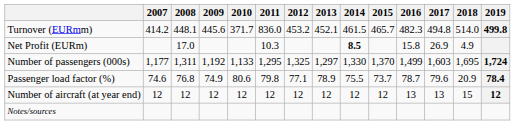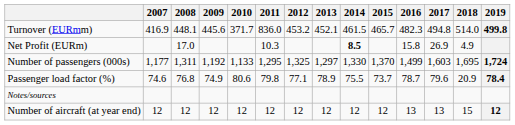 <table class="wikitable" style="margin:auto; text-align:center;">
 <tr>
 <th></th>
 <th>2007</th>
 <th>2008</th>
 <th>2009</th>
 <th>2010</th>
 <th>2011</th>
 <th>2012</th>
 <th>2013</th>
 <th>2014</th>
 <th>2015</th>
 <th>2016</th>
 <th>2017</th>
 <th>2018</th>
 <th>2019</th>
 </tr>
 <tr>
 <td align="left">Turnover (<a href='#'>EURm</a>m)</td>
-<td>414.2</td>
+<td>416.9</td>
 <td>448.1</td>
 <td>445.6</td>
 <td>371.7</td>
 <td>836.0</td>
 <td>453.2</td>
 <td>452.1</td>
 <td>461.5</td>
 <td>465.7</td>
 <td>482.3</td>
 <td>494.8</td>
 <td>514.0</td>
 <th>499.8</th>
 </tr>
 <tr>
 <td align="left">Net Profit (EURm)</td>
 <td></td>
 <td>17.0</td>
 <td></td>
 <td></td>
 <td>10.3</td>
 <td></td>
 <td></td>
 <td><strong>8.5</strong></td>
 <td></td>
 <td>15.8</td>
 <td>26.9</td>
 <td>4.9</td>
 <th></th>
 </tr>
 <tr>
 <td align="left">Number of passengers (000s)</td>
 <td>1,177</td>
 <td>1,311</td>
 <td>1,192</td>
 <td>1,133</td>
 <td>1,295</td>
 <td>1,325</td>
 <td>1,297</td>
 <td>1,330</td>
 <td>1,370</td>
 <td>1,499</td>
 <td>1,603</td>
 <td>1,695</td>
 <th>1,724</th>
 </tr>
 <tr>
 <td align="left">Passenger load factor (%)</td>
 <td>74.6</td>
 <td>76.8</td>
 <td>74.9</td>
 <td>80.6</td>
 <td>79.8</td>
 <td>77.1</td>
 <td>78.9</td>
 <td>75.5</td>
 <td>73.7</td>
 <td>78.7</td>
 <td>79.6</td>
 <td>20.9</td>
 <th>78.4</th>
 </tr>
 <tr>
+<td align="left"><small><em>Notes/sources</em></small></td>
+<td></td>
+<td></td>
+<td></td>
+<td></td>
+<td></td>
+<td></td>
+<td></td>
+<td></td>
+<td></td>
+<td></td>
+<td></td>
+<td></td>
+<td></td>
+</tr>
+<tr>
 <td align="left">Number of aircraft (at year end)</td>
 <td>12</td>
 <td>12</td>
 <td>12</td>
 <td>12</td>
 <td>12</td>
 <td>12</td>
 <td>12</td>
 <td>12</td>
 <td>12</td>
 <td>13</td>
 <td>13</td>
 <td>15</td>
 <th>12</th>
 </tr>
-<tr>
-<td align="left"><small><em>Notes/sources</em></small></td>
-<td></td>
-<td></td>
-<td></td>
-<td></td>
-<td></td>
-<td></td>
-<td></td>
-<td></td>
-<td></td>
-<td></td>
-<td></td>
-<td></td>
-<td></td>
-</tr>
 </table>
